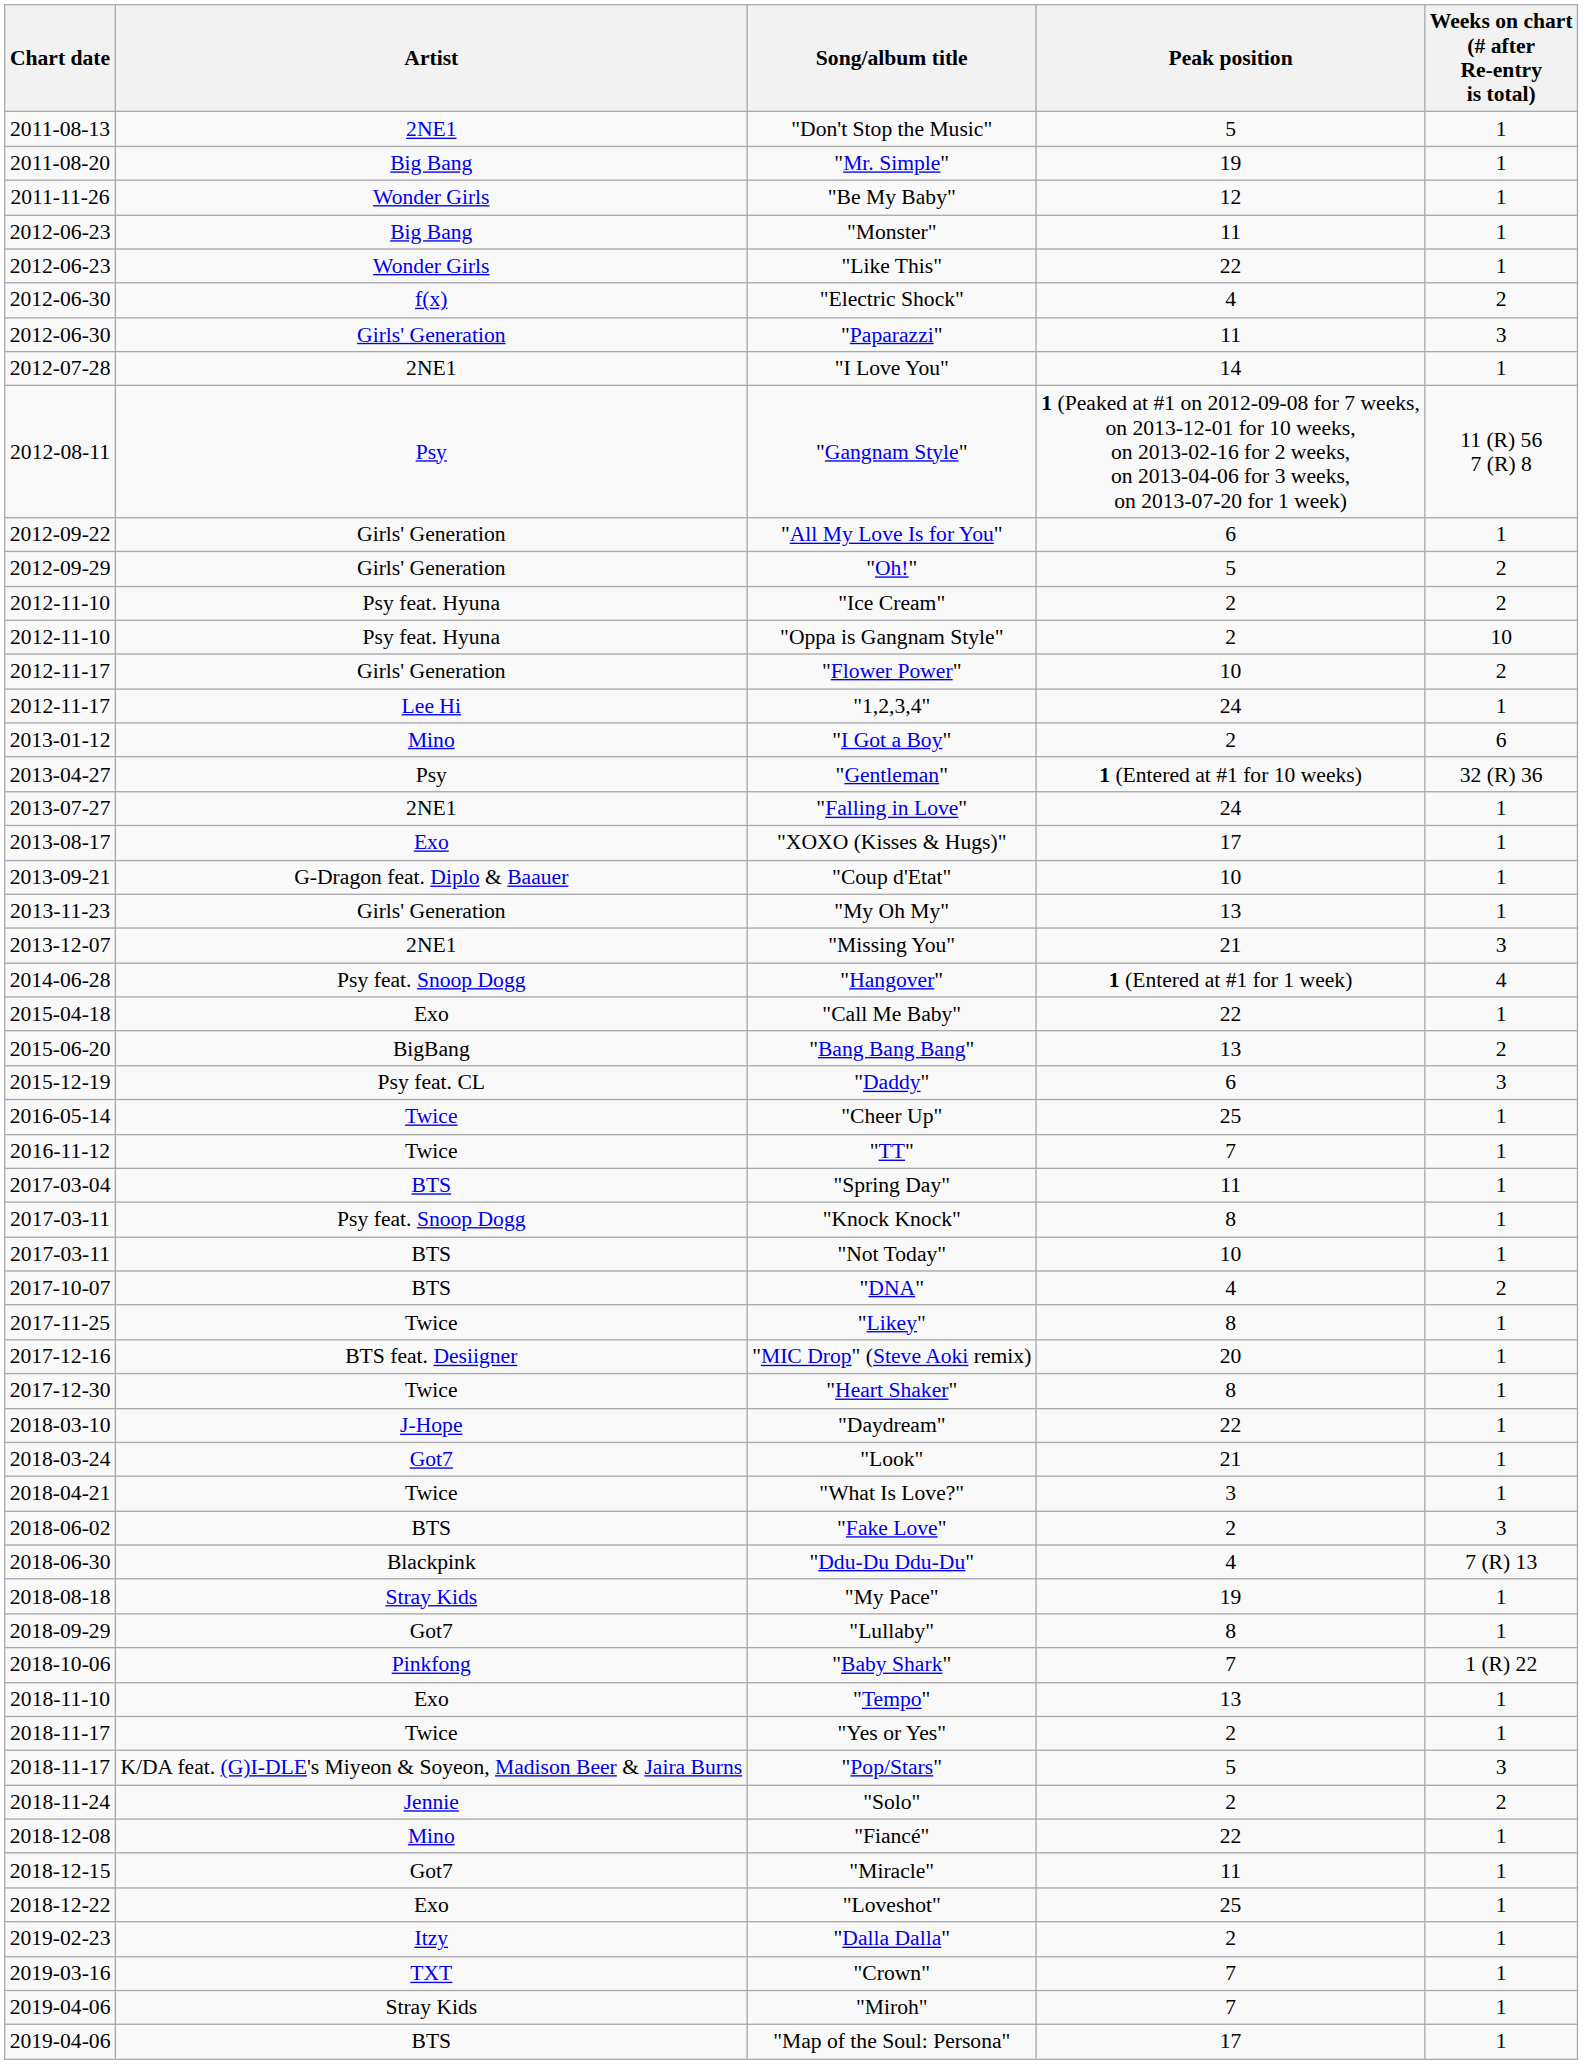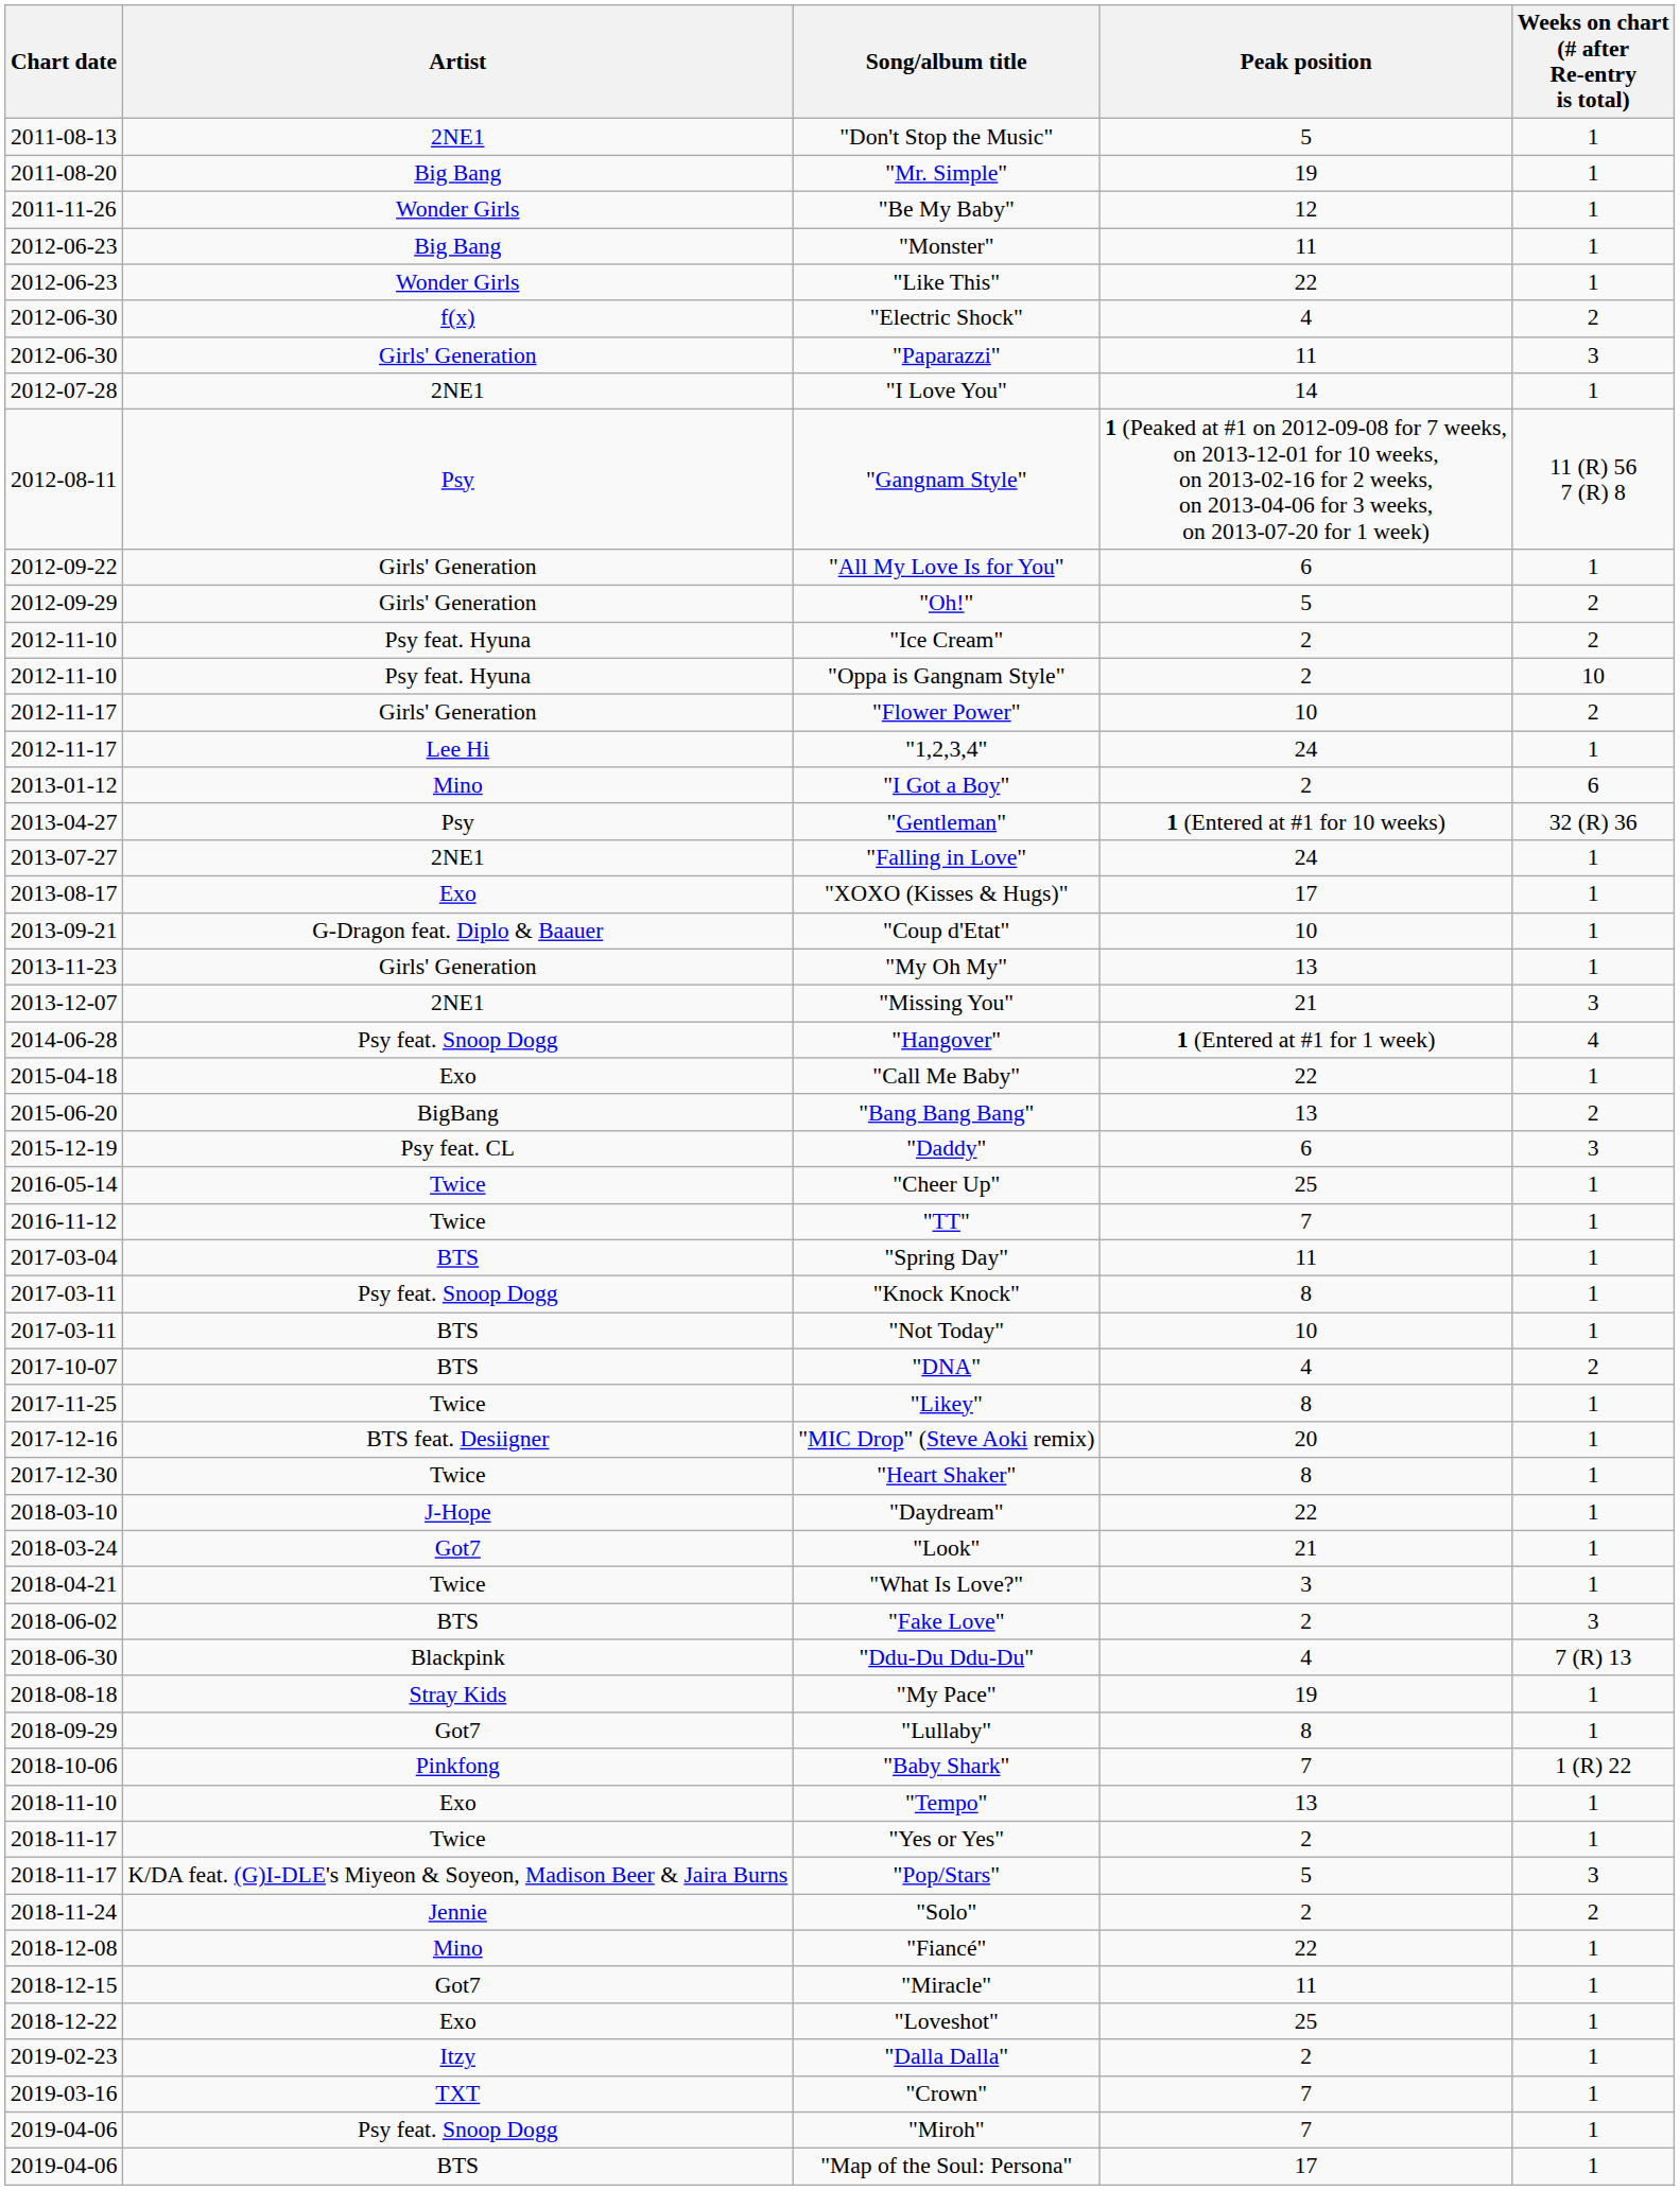 <table class="wikitable sortable" style="text-align:center">
 <tr>
 <th>Chart date</th>
 <th>Artist</th>
 <th>Song/album title</th>
 <th>Peak position</th>
 <th>Weeks on chart<br>(# after<br>Re-entry<br>is total)</th>
 </tr>
 <tr>
 <td>2011-08-13</td>
 <td><a href='#'>2NE1</a></td>
 <td>"Don't Stop the Music"</td>
 <td>5</td>
 <td>1</td>
 </tr>
 <tr>
 <td>2011-08-20</td>
 <td><a href='#'>Big Bang</a></td>
 <td>"<a href='#'>Mr. Simple</a>"</td>
 <td>19</td>
 <td>1</td>
 </tr>
 <tr>
 <td>2011-11-26</td>
 <td><a href='#'>Wonder Girls</a></td>
 <td>"Be My Baby"</td>
 <td>12</td>
 <td>1</td>
 </tr>
 <tr>
 <td>2012-06-23</td>
 <td><a href='#'>Big Bang</a></td>
 <td>"Monster"</td>
 <td>11</td>
 <td>1</td>
 </tr>
 <tr>
 <td>2012-06-23</td>
 <td><a href='#'>Wonder Girls</a></td>
 <td>"Like This"</td>
 <td>22</td>
 <td>1</td>
 </tr>
 <tr>
 <td>2012-06-30</td>
 <td><a href='#'>f(x)</a></td>
 <td>"Electric Shock"</td>
 <td>4</td>
 <td>2</td>
 </tr>
 <tr>
 <td>2012-06-30</td>
 <td><a href='#'>Girls' Generation</a></td>
 <td>"<a href='#'>Paparazzi</a>"</td>
 <td>11</td>
 <td>3</td>
 </tr>
 <tr>
 <td>2012-07-28</td>
 <td>2NE1</td>
 <td>"I Love You"</td>
 <td>14</td>
 <td>1</td>
 </tr>
 <tr>
 <td>2012-08-11</td>
 <td><a href='#'>Psy</a></td>
 <td>"<a href='#'>Gangnam Style</a>"</td>
 <td><span><strong>1</strong> (Peaked at #1 on 2012-09-08 for 7 weeks,<br>on 2013-12-01 for 10 weeks,<br>on 2013-02-16 for 2 weeks,<br>on 2013-04-06 for 3 weeks,<br>on 2013-07-20 for 1 week)</span></td>
 <td>11 (R) 56<br>7 (R) 8</td>
 </tr>
 <tr>
 <td>2012-09-22</td>
 <td>Girls' Generation</td>
 <td>"<a href='#'>All My Love Is for You</a>"</td>
 <td>6</td>
 <td>1</td>
 </tr>
 <tr>
 <td>2012-09-29</td>
 <td>Girls' Generation</td>
 <td>"<a href='#'>Oh!</a>"</td>
 <td>5</td>
 <td>2</td>
 </tr>
 <tr>
 <td>2012-11-10</td>
 <td>Psy feat. Hyuna</td>
 <td>"Ice Cream"</td>
 <td>2</td>
 <td>2</td>
 </tr>
 <tr>
 <td>2012-11-10</td>
 <td>Psy feat. Hyuna</td>
 <td>"Oppa is Gangnam Style"</td>
 <td>2</td>
 <td>10</td>
 </tr>
 <tr>
 <td>2012-11-17</td>
 <td>Girls' Generation</td>
 <td>"<a href='#'>Flower Power</a>"</td>
 <td>10</td>
 <td>2</td>
 </tr>
 <tr>
 <td>2012-11-17</td>
 <td><a href='#'>Lee Hi</a></td>
 <td>"1,2,3,4"</td>
 <td>24</td>
 <td>1</td>
 </tr>
 <tr>
 <td>2013-01-12</td>
 <td><a href='#'>Mino</a></td>
 <td>"<a href='#'>I Got a Boy</a>"</td>
 <td>2</td>
 <td>6</td>
 </tr>
 <tr>
 <td>2013-04-27</td>
 <td>Psy</td>
 <td>"<a href='#'>Gentleman</a>"</td>
 <td><span><strong>1</strong> (Entered at #1 for 10 weeks)</span></td>
 <td>32 (R) 36</td>
 </tr>
 <tr>
 <td>2013-07-27</td>
 <td>2NE1</td>
 <td>"<a href='#'>Falling in Love</a>"</td>
 <td>24</td>
 <td>1</td>
 </tr>
 <tr>
 <td>2013-08-17</td>
 <td><a href='#'>Exo</a></td>
 <td>"XOXO (Kisses & Hugs)"</td>
 <td>17</td>
 <td>1</td>
 </tr>
 <tr>
 <td>2013-09-21</td>
 <td>G-Dragon feat. <a href='#'>Diplo</a> & <a href='#'>Baauer</a></td>
 <td>"Coup d'Etat"</td>
 <td>10</td>
 <td>1</td>
 </tr>
 <tr>
 <td>2013-11-23</td>
 <td>Girls' Generation</td>
 <td>"My Oh My"</td>
 <td>13</td>
 <td>1</td>
 </tr>
 <tr>
 <td>2013-12-07</td>
 <td>2NE1</td>
 <td>"Missing You"</td>
 <td>21</td>
 <td>3</td>
 </tr>
 <tr>
 <td>2014-06-28</td>
 <td>Psy feat. <a href='#'>Snoop Dogg</a></td>
 <td>"<a href='#'>Hangover</a>"</td>
 <td><span><strong>1</strong> (Entered at #1 for 1 week)</span></td>
 <td>4</td>
 </tr>
 <tr>
 <td>2015-04-18</td>
 <td>Exo</td>
 <td>"Call Me Baby"</td>
 <td>22</td>
 <td>1</td>
 </tr>
 <tr>
 <td>2015-06-20</td>
 <td>BigBang</td>
 <td>"<a href='#'>Bang Bang Bang</a>"</td>
 <td>13</td>
 <td>2</td>
 </tr>
 <tr>
 <td>2015-12-19</td>
 <td>Psy feat. CL</td>
 <td>"<a href='#'>Daddy</a>"</td>
 <td>6</td>
 <td>3</td>
 </tr>
 <tr>
 <td>2016-05-14</td>
 <td><a href='#'>Twice</a></td>
 <td>"Cheer Up"</td>
 <td>25</td>
 <td>1</td>
 </tr>
 <tr>
 <td>2016-11-12</td>
 <td>Twice</td>
 <td>"<a href='#'>TT</a>"</td>
 <td>7</td>
 <td>1</td>
 </tr>
 <tr>
 <td>2017-03-04</td>
 <td><a href='#'>BTS</a></td>
 <td>"Spring Day"</td>
 <td>11</td>
 <td>1</td>
 </tr>
 <tr>
 <td>2017-03-11</td>
 <td>Psy feat. <a href='#'>Snoop Dogg</a></td>
 <td>"Knock Knock"</td>
 <td>8</td>
 <td>1</td>
 </tr>
 <tr>
 <td>2017-03-11</td>
 <td>BTS</td>
 <td>"Not Today"</td>
 <td>10</td>
 <td>1</td>
 </tr>
 <tr>
 <td>2017-10-07</td>
 <td>BTS</td>
 <td>"<a href='#'>DNA</a>"</td>
 <td>4</td>
 <td>2</td>
 </tr>
 <tr>
 <td>2017-11-25</td>
 <td>Twice</td>
 <td>"<a href='#'>Likey</a>"</td>
 <td>8</td>
 <td>1</td>
 </tr>
 <tr>
 <td>2017-12-16</td>
 <td>BTS feat. <a href='#'>Desiigner</a></td>
 <td>"<a href='#'>MIC Drop</a>" (<a href='#'>Steve Aoki</a> remix)</td>
 <td>20</td>
 <td>1</td>
 </tr>
 <tr>
 <td>2017-12-30</td>
 <td>Twice</td>
 <td>"<a href='#'>Heart Shaker</a>"</td>
 <td>8</td>
 <td>1</td>
 </tr>
 <tr>
 <td>2018-03-10</td>
 <td><a href='#'>J-Hope</a></td>
 <td>"Daydream"</td>
 <td>22</td>
 <td>1</td>
 </tr>
 <tr>
 <td>2018-03-24</td>
 <td><a href='#'>Got7</a></td>
 <td>"Look"</td>
 <td>21</td>
 <td>1</td>
 </tr>
 <tr>
 <td>2018-04-21</td>
 <td>Twice</td>
 <td>"What Is Love?"</td>
 <td>3</td>
 <td>1</td>
 </tr>
 <tr>
 <td>2018-06-02</td>
 <td>BTS</td>
 <td>"<a href='#'>Fake Love</a>"</td>
 <td>2</td>
 <td>3</td>
 </tr>
 <tr>
 <td>2018-06-30</td>
 <td>Blackpink</td>
 <td>"<a href='#'>Ddu-Du Ddu-Du</a>"</td>
 <td>4</td>
 <td>7 (R) 13</td>
 </tr>
 <tr>
 <td>2018-08-18</td>
 <td><a href='#'>Stray Kids</a></td>
 <td>"My Pace"</td>
 <td>19</td>
 <td>1</td>
 </tr>
 <tr>
 <td>2018-09-29</td>
 <td>Got7</td>
 <td>"Lullaby"</td>
 <td>8</td>
 <td>1</td>
 </tr>
 <tr>
 <td>2018-10-06</td>
 <td><a href='#'>Pinkfong</a></td>
 <td>"<a href='#'>Baby Shark</a>"</td>
 <td>7</td>
 <td>1 (R) 22</td>
 </tr>
 <tr>
 <td>2018-11-10</td>
 <td>Exo</td>
 <td>"<a href='#'>Tempo</a>"</td>
 <td>13</td>
 <td>1</td>
 </tr>
 <tr>
 <td>2018-11-17</td>
 <td>Twice</td>
 <td>"Yes or Yes"</td>
 <td>2</td>
 <td>1</td>
 </tr>
 <tr>
 <td>2018-11-17</td>
 <td>K/DA feat. <a href='#'>(G)I-DLE</a>'s Miyeon & Soyeon, <a href='#'>Madison Beer</a> & <a href='#'>Jaira Burns</a></td>
 <td>"<a href='#'>Pop/Stars</a>"</td>
 <td>5</td>
 <td>3</td>
 </tr>
 <tr>
 <td>2018-11-24</td>
 <td><a href='#'>Jennie</a></td>
 <td>"Solo"</td>
 <td>2</td>
 <td>2</td>
 </tr>
 <tr>
 <td>2018-12-08</td>
 <td><a href='#'>Mino</a></td>
 <td>"Fiancé"</td>
 <td>22</td>
 <td>1</td>
 </tr>
 <tr>
 <td>2018-12-15</td>
 <td>Got7</td>
 <td>"Miracle"</td>
 <td>11</td>
 <td>1</td>
 </tr>
 <tr>
 <td>2018-12-22</td>
 <td>Exo</td>
 <td>"Loveshot"</td>
 <td>25</td>
 <td>1</td>
 </tr>
 <tr>
 <td>2019-02-23</td>
 <td><a href='#'>Itzy</a></td>
 <td>"<a href='#'>Dalla Dalla</a>"</td>
 <td>2</td>
 <td>1</td>
 </tr>
 <tr>
 <td>2019-03-16</td>
 <td><a href='#'>TXT</a></td>
 <td>"Crown"</td>
 <td>7</td>
 <td>1</td>
 </tr>
 <tr>
 <td>2019-04-06</td>
-<td>Stray Kids</td>
+<td>Psy feat. <a href='#'>Snoop Dogg</a></td>
 <td>"Miroh"</td>
 <td>7</td>
 <td>1</td>
 </tr>
 <tr>
 <td>2019-04-06</td>
 <td>BTS</td>
 <td>"Map of the Soul: Persona"</td>
 <td>17</td>
 <td>1</td>
 </tr>
 </table>
